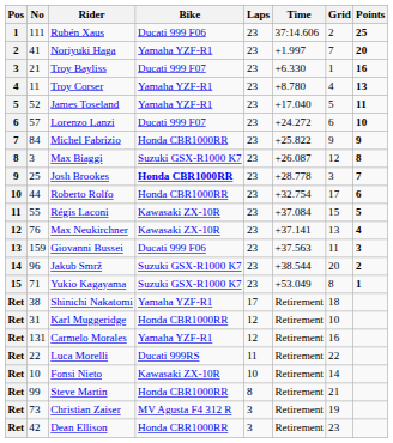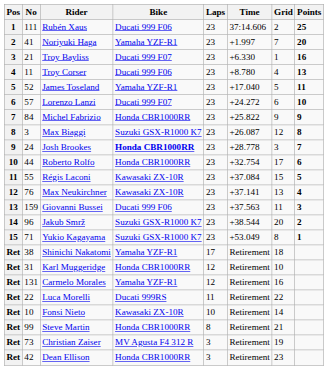 <table class="wikitable" style="font-size: 95%;">
 <tr>
 <th>Pos</th>
 <th>No</th>
 <th>Rider</th>
 <th>Bike</th>
 <th>Laps</th>
 <th>Time</th>
 <th>Grid</th>
 <th>Points</th>
 </tr>
 <tr>
 <th>1</th>
 <td>111</td>
 <td> <a href='#'>Rubén Xaus</a></td>
 <td><a href='#'>Ducati 999 F06</a></td>
 <td>23</td>
 <td>37:14.606</td>
 <td>2</td>
 <td><strong>25</strong></td>
 </tr>
 <tr>
 <th>2</th>
 <td>41</td>
 <td> <a href='#'>Noriyuki Haga</a></td>
 <td><a href='#'>Yamaha YZF-R1</a></td>
 <td>23</td>
 <td>+1.997</td>
 <td>7</td>
 <td><strong>20</strong></td>
 </tr>
 <tr>
 <th>3</th>
 <td>21</td>
 <td> <a href='#'>Troy Bayliss</a></td>
 <td><a href='#'>Ducati 999 F07</a></td>
 <td>23</td>
 <td>+6.330</td>
 <td>1</td>
 <td><strong>16</strong></td>
 </tr>
 <tr>
 <th>4</th>
 <td>11</td>
 <td> <a href='#'>Troy Corser</a></td>
-<td><a href='#'>Yamaha YZF-R1</a></td>
+<td><a href='#'>Ducati 999 F06</a></td>
 <td>23</td>
 <td>+8.780</td>
 <td>4</td>
 <td><strong>13</strong></td>
 </tr>
 <tr>
 <th>5</th>
 <td>52</td>
 <td> <a href='#'>James Toseland</a></td>
 <td><a href='#'>Yamaha YZF-R1</a></td>
 <td>23</td>
 <td>+17.040</td>
 <td>5</td>
 <td><strong>11</strong></td>
 </tr>
 <tr>
 <th>6</th>
 <td>57</td>
 <td> <a href='#'>Lorenzo Lanzi</a></td>
 <td><a href='#'>Ducati 999 F07</a></td>
 <td>23</td>
 <td>+24.272</td>
 <td>6</td>
 <td><strong>10</strong></td>
 </tr>
 <tr>
 <th>7</th>
 <td>84</td>
 <td> <a href='#'>Michel Fabrizio</a></td>
 <td><a href='#'>Honda CBR1000RR</a></td>
 <td>23</td>
 <td>+25.822</td>
 <td>9</td>
 <td><strong>9</strong></td>
 </tr>
 <tr>
 <th>8</th>
 <td>3</td>
 <td> <a href='#'>Max Biaggi</a></td>
 <td><a href='#'>Suzuki GSX-R1000 K7</a></td>
 <td>23</td>
 <td>+26.087</td>
 <td>12</td>
 <td><strong>8</strong></td>
 </tr>
 <tr>
 <th>9</th>
-<td>25</td>
+<td>24</td>
 <td> <a href='#'>Josh Brookes</a></td>
 <td><strong><a href='#'>Honda CBR1000RR</a></strong></td>
 <td>23</td>
 <td>+28.778</td>
 <td>3</td>
 <td><strong>7</strong></td>
 </tr>
 <tr>
 <th>10</th>
 <td>44</td>
 <td> <a href='#'>Roberto Rolfo</a></td>
 <td><a href='#'>Honda CBR1000RR</a></td>
 <td>23</td>
 <td>+32.754</td>
 <td>17</td>
 <td><strong>6</strong></td>
 </tr>
 <tr>
 <th>11</th>
 <td>55</td>
 <td> <a href='#'>Régis Laconi</a></td>
 <td><a href='#'>Kawasaki ZX-10R</a></td>
 <td>23</td>
 <td>+37.084</td>
 <td>15</td>
 <td><strong>5</strong></td>
 </tr>
 <tr>
 <th>12</th>
 <td>76</td>
 <td> <a href='#'>Max Neukirchner</a></td>
 <td><a href='#'>Kawasaki ZX-10R</a></td>
 <td>23</td>
 <td>+37.141</td>
 <td>13</td>
 <td><strong>4</strong></td>
 </tr>
 <tr>
 <th>13</th>
 <td>159</td>
 <td> <a href='#'>Giovanni Bussei</a></td>
 <td><a href='#'>Ducati 999 F06</a></td>
 <td>23</td>
 <td>+37.563</td>
 <td>11</td>
 <td><strong>3</strong></td>
 </tr>
 <tr>
 <th>14</th>
 <td>96</td>
 <td> <a href='#'>Jakub Smrž</a></td>
 <td><a href='#'>Suzuki GSX-R1000 K7</a></td>
 <td>23</td>
 <td>+38.544</td>
 <td>20</td>
 <td><strong>2</strong></td>
 </tr>
 <tr>
 <th>15</th>
 <td>71</td>
 <td> <a href='#'>Yukio Kagayama</a></td>
 <td><a href='#'>Suzuki GSX-R1000 K7</a></td>
 <td>23</td>
 <td>+53.049</td>
 <td>8</td>
 <td><strong>1</strong></td>
 </tr>
 <tr>
 <th>Ret</th>
 <td>38</td>
 <td> <a href='#'>Shinichi Nakatomi</a></td>
 <td><a href='#'>Yamaha YZF-R1</a></td>
 <td>17</td>
 <td>Retirement</td>
 <td>18</td>
 <td></td>
 </tr>
 <tr>
 <th>Ret</th>
 <td>31</td>
 <td> <a href='#'>Karl Muggeridge</a></td>
 <td><a href='#'>Honda CBR1000RR</a></td>
 <td>12</td>
 <td>Retirement</td>
 <td>10</td>
 <td></td>
 </tr>
 <tr>
 <th>Ret</th>
 <td>131</td>
 <td> <a href='#'>Carmelo Morales</a></td>
 <td><a href='#'>Yamaha YZF-R1</a></td>
 <td>12</td>
 <td>Retirement</td>
 <td>16</td>
 <td></td>
 </tr>
 <tr>
 <th>Ret</th>
 <td>22</td>
 <td> <a href='#'>Luca Morelli</a></td>
 <td><a href='#'>Ducati 999RS</a></td>
 <td>11</td>
 <td>Retirement</td>
 <td>22</td>
 <td></td>
 </tr>
 <tr>
 <th>Ret</th>
 <td>10</td>
 <td> <a href='#'>Fonsi Nieto</a></td>
 <td><a href='#'>Kawasaki ZX-10R</a></td>
 <td>10</td>
 <td>Retirement</td>
 <td>14</td>
 <td></td>
 </tr>
 <tr>
 <th>Ret</th>
 <td>99</td>
 <td> <a href='#'>Steve Martin</a></td>
 <td><a href='#'>Honda CBR1000RR</a></td>
 <td>8</td>
 <td>Retirement</td>
 <td>21</td>
 <td></td>
 </tr>
 <tr>
 <th>Ret</th>
 <td>73</td>
 <td> <a href='#'>Christian Zaiser</a></td>
 <td><a href='#'>MV Agusta F4 312 R</a></td>
 <td>3</td>
 <td>Retirement</td>
 <td>19</td>
 <td></td>
 </tr>
 <tr>
 <th>Ret</th>
 <td>42</td>
 <td> <a href='#'>Dean Ellison</a></td>
 <td><a href='#'>Honda CBR1000RR</a></td>
 <td>3</td>
 <td>Retirement</td>
 <td>23</td>
 <td></td>
 </tr>
 </table>
